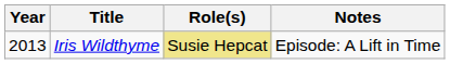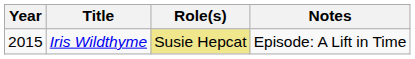 <table class="wikitable sortable">
 <tr>
 <th>Year</th>
 <th>Title</th>
 <th>Role(s)</th>
 <th class="unsortable">Notes</th>
 </tr>
 <tr>
-<td>2013</td>
+<td>2015</td>
 <td><em><a href='#'>Iris Wildthyme</a></em></td>
 <td style="background: khaki;">Susie Hepcat</td>
 <td>Episode: A Lift in Time</td>
 </tr>
 </table>
